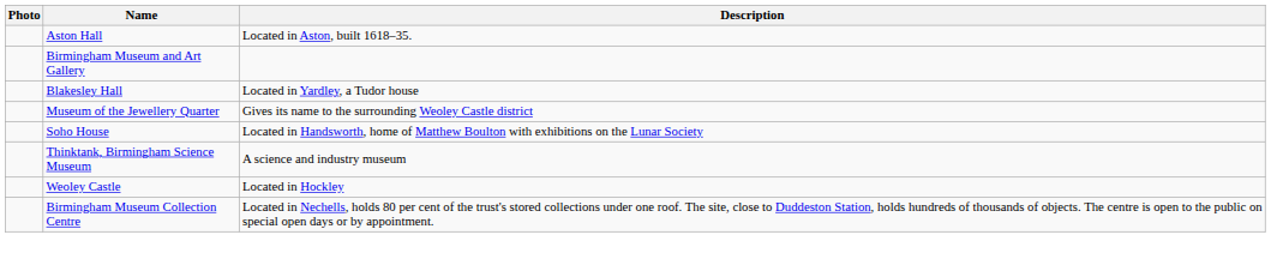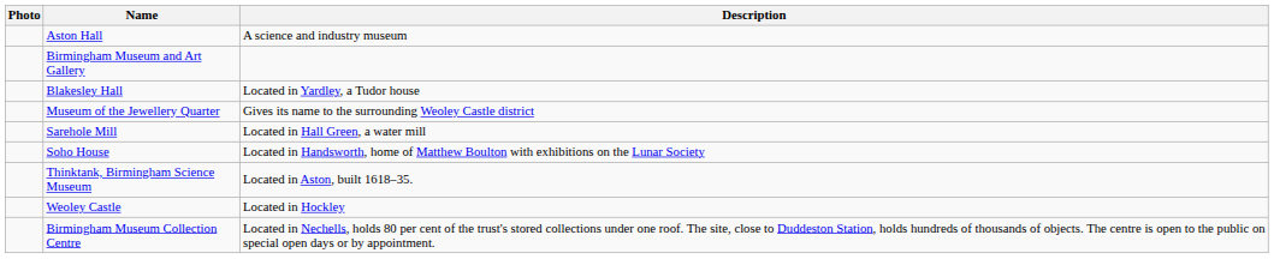 <table class="wikitable">
 <tr>
 <th>Photo</th>
 <th>Name</th>
 <th>Description</th>
 </tr>
 <tr>
 <td></td>
 <td><a href='#'>Aston Hall</a></td>
-<td>Located in <a href='#'>Aston</a>, built 1618–35.</td>
+<td>A science and industry museum</td>
 </tr>
 <tr>
 <td></td>
 <td><a href='#'>Birmingham Museum and Art Gallery</a></td>
 <td></td>
 </tr>
 <tr>
 <td></td>
 <td><a href='#'>Blakesley Hall</a></td>
 <td>Located in <a href='#'>Yardley</a>, a Tudor house</td>
 </tr>
 <tr>
 <td></td>
 <td><a href='#'>Museum of the Jewellery Quarter</a></td>
 <td>Gives its name to the surrounding <a href='#'>Weoley Castle district</a></td>
 </tr>
 <tr>
 <td></td>
+<td><a href='#'>Sarehole Mill</a></td>
+<td>Located in <a href='#'>Hall Green</a>, a water mill</td>
+</tr>
+<tr>
+<td></td>
 <td><a href='#'>Soho House</a></td>
 <td>Located in <a href='#'>Handsworth</a>, home of <a href='#'>Matthew Boulton</a> with exhibitions on the <a href='#'>Lunar Society</a></td>
 </tr>
 <tr>
 <td></td>
 <td><a href='#'>Thinktank, Birmingham Science Museum</a></td>
-<td>A science and industry museum</td>
+<td>Located in <a href='#'>Aston</a>, built 1618–35.</td>
 </tr>
 <tr>
 <td></td>
 <td><a href='#'>Weoley Castle</a></td>
 <td>Located in <a href='#'>Hockley</a></td>
 </tr>
 <tr>
 <td></td>
 <td><a href='#'>Birmingham Museum Collection Centre</a></td>
 <td>Located in <a href='#'>Nechells</a>, holds 80 per cent of the trust's stored collections under one roof. The  site, close to <a href='#'>Duddeston Station</a>, holds hundreds of thousands of objects. The centre is open to the public on special open days or by appointment.</td>
 </tr>
 </table>
